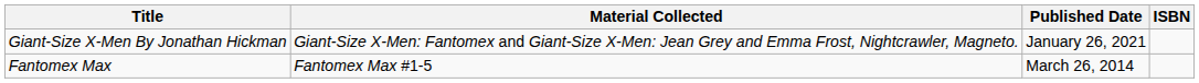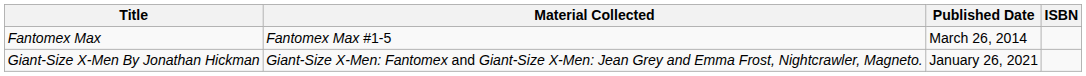 <table class="wikitable">
 <tr>
 <th>Title</th>
 <th>Material Collected</th>
 <th>Published Date</th>
 <th>ISBN</th>
 </tr>
 <tr>
+<td><em>Fantomex Max</em></td>
+<td><em>Fantomex Max</em> #1-5</td>
+<td>March 26, 2014</td>
+<td></td>
+</tr>
+<tr>
 <td><em>Giant-Size X-Men By Jonathan Hickman</em></td>
 <td><em>Giant-Size X-Men: Fantomex</em> and <em>Giant-Size X-Men: Jean Grey and Emma Frost, Nightcrawler, Magneto.</em></td>
 <td>January 26, 2021</td>
 <td></td>
 </tr>
-<tr>
-<td><em>Fantomex Max</em></td>
-<td><em>Fantomex Max</em> #1-5</td>
-<td>March 26, 2014</td>
-<td></td>
-</tr>
 </table>
